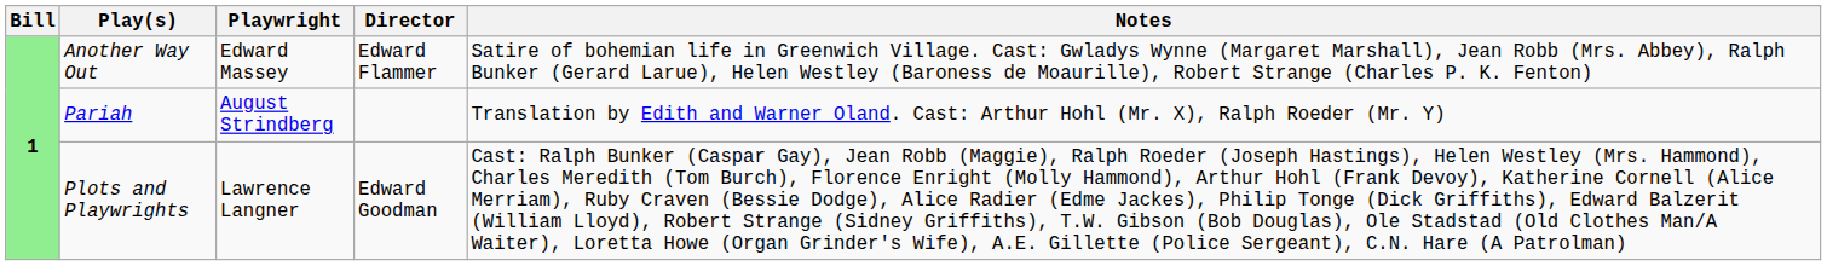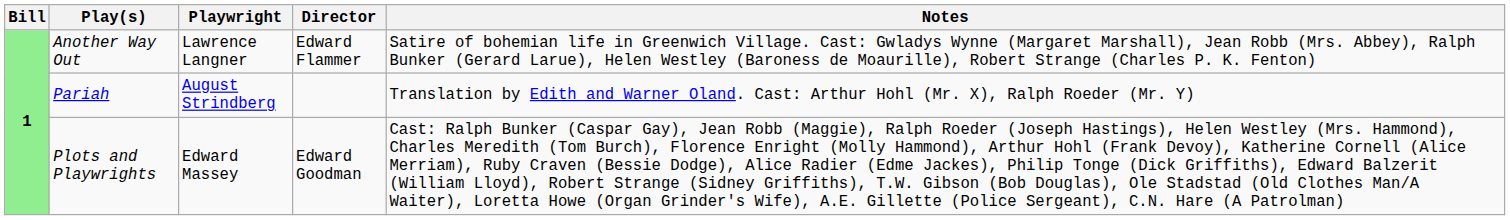 <table class="wikitable sortable plainrowheaders">
 <tr ID="ss1917">
 <th scope="col">Bill</th>
 <th scope="col">Play(s)</th>
 <th scope="col">Playwright</th>
 <th scope="col">Director</th>
 <th scope="col">Notes</th>
 </tr>
 <tr ID="ss1917b1">
 <td rowspan=3 style="text-align: center; background: lightgreen;"><strong>1</strong></td>
 <td><em>Another Way Out</em></td>
-<td>Edward Massey</td>
+<td>Lawrence Langner</td>
 <td>Edward Flammer</td>
 <td>Satire of bohemian life in Greenwich Village. Cast: Gwladys Wynne (Margaret Marshall), Jean Robb (Mrs. Abbey), Ralph Bunker (Gerard Larue), Helen Westley (Baroness de Moaurille), Robert Strange (Charles P. K. Fenton)</td>
 </tr>
 <tr>
 <td><em><a href='#'>Pariah</a></em></td>
 <td><a href='#'>August Strindberg</a></td>
 <td></td>
 <td>Translation by <a href='#'>Edith and Warner Oland</a>. Cast: Arthur Hohl (Mr. X), Ralph Roeder (Mr. Y)</td>
 </tr>
 <tr>
 <td><em>Plots and Playwrights</em></td>
-<td>Lawrence Langner</td>
+<td>Edward Massey</td>
 <td>Edward Goodman</td>
 <td>Cast: Ralph Bunker (Caspar Gay), Jean Robb (Maggie), Ralph Roeder (Joseph Hastings), Helen Westley (Mrs. Hammond), Charles Meredith (Tom Burch), Florence Enright (Molly Hammond), Arthur Hohl (Frank Devoy), Katherine Cornell (Alice Merriam), Ruby Craven (Bessie Dodge), Alice Radier (Edme Jackes), Philip Tonge (Dick Griffiths), Edward Balzerit (William Lloyd), Robert Strange (Sidney Griffiths), T.W. Gibson (Bob Douglas), Ole Stadstad (Old Clothes Man/A Waiter), Loretta Howe (Organ Grinder's Wife), A.E. Gillette (Police Sergeant), C.N. Hare (A Patrolman)</td>
 </tr>
 </table>
